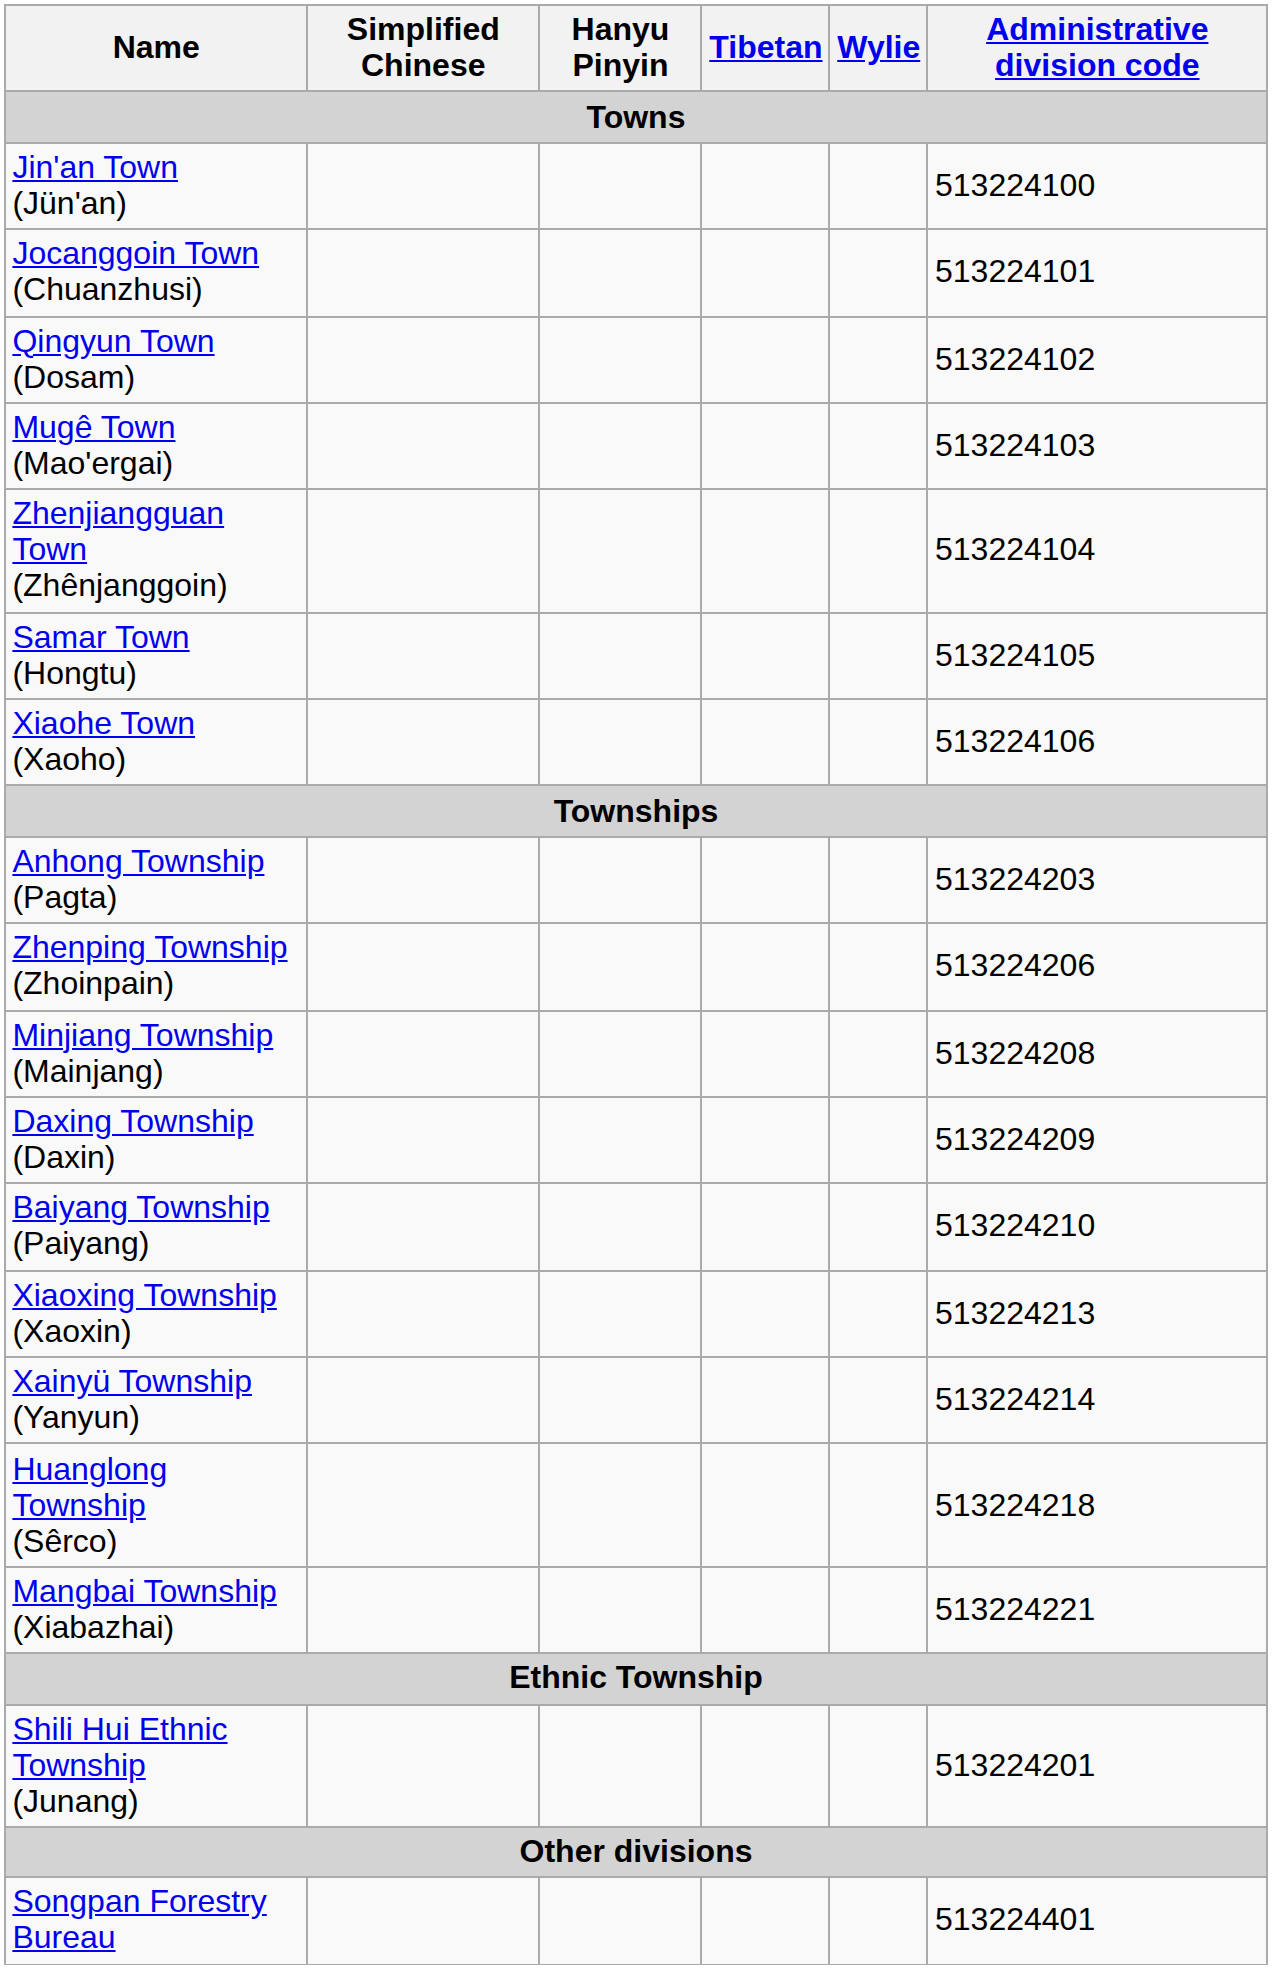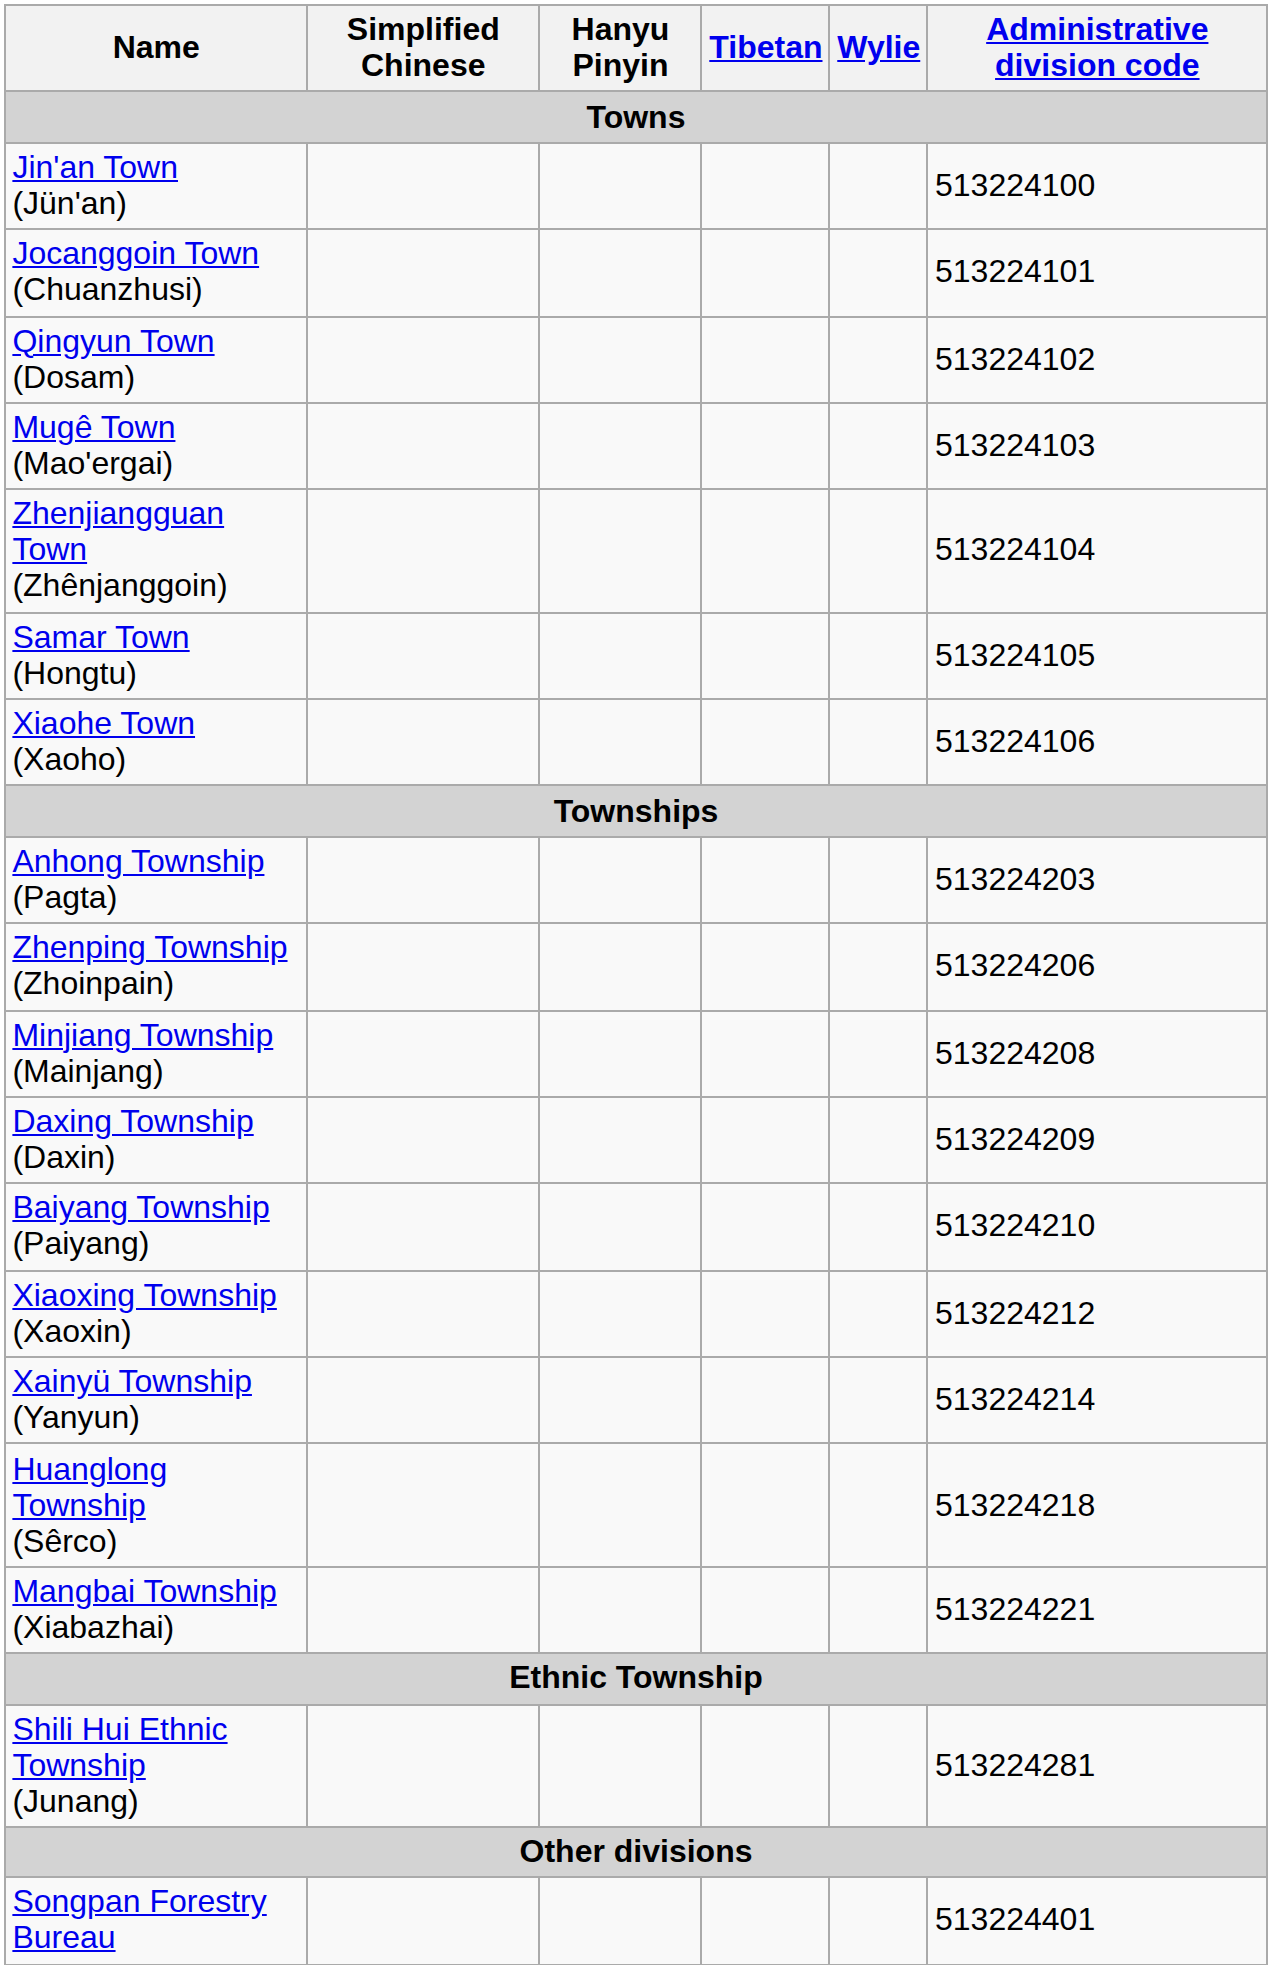 <table class="wikitable" align="center" style="width:50%; border="1">
 <tr>
 <th>Name</th>
 <th>Simplified Chinese</th>
 <th>Hanyu Pinyin</th>
 <th><a href='#'>Tibetan</a></th>
 <th><a href='#'>Wylie</a></th>
 <th><a href='#'>Administrative division code</a></th>
 </tr>
 <tr>
 <td colspan="7"  style="text-align:center; background:#d3d3d3;"><strong>Towns</strong></td>
 </tr>
 <tr --------->
 <td><a href='#'>Jin'an Town</a><br>(Jün'an)</td>
 <td></td>
 <td></td>
 <td></td>
 <td></td>
 <td>513224100</td>
 </tr>
 <tr>
 <td><a href='#'>Jocanggoin Town</a><br>(Chuanzhusi)</td>
 <td></td>
 <td></td>
 <td></td>
 <td></td>
 <td>513224101</td>
 </tr>
 <tr>
 <td><a href='#'>Qingyun Town</a><br>(Dosam)</td>
 <td></td>
 <td></td>
 <td></td>
 <td></td>
 <td>513224102</td>
 </tr>
 <tr>
 <td><a href='#'>Mugê Town</a><br>(Mao'ergai)</td>
 <td></td>
 <td></td>
 <td></td>
 <td></td>
 <td>513224103</td>
 </tr>
 <tr>
 <td><a href='#'>Zhenjiangguan Town</a><br>(Zhênjanggoin)</td>
 <td></td>
 <td></td>
 <td></td>
 <td></td>
 <td>513224104</td>
 </tr>
 <tr>
 <td><a href='#'>Samar Town</a><br>(Hongtu)</td>
 <td></td>
 <td></td>
 <td></td>
 <td></td>
 <td>513224105</td>
 </tr>
 <tr>
 <td><a href='#'>Xiaohe Town</a><br>(Xaoho)</td>
 <td></td>
 <td></td>
 <td></td>
 <td></td>
 <td>513224106</td>
 </tr>
 <tr --------->
 <td colspan="7"  style="text-align:center; background:#d3d3d3;"><strong>Townships</strong></td>
 </tr>
 <tr --------->
 <td><a href='#'>Anhong Township</a><br>(Pagta)</td>
 <td></td>
 <td></td>
 <td></td>
 <td></td>
 <td>513224203</td>
 </tr>
 <tr>
 <td><a href='#'>Zhenping Township</a><br>(Zhoinpain)</td>
 <td></td>
 <td></td>
 <td></td>
 <td></td>
 <td>513224206</td>
 </tr>
 <tr>
 <td><a href='#'>Minjiang Township</a><br>(Mainjang)</td>
 <td></td>
 <td></td>
 <td></td>
 <td></td>
 <td>513224208</td>
 </tr>
 <tr>
 <td><a href='#'>Daxing Township</a><br>(Daxin)</td>
 <td></td>
 <td></td>
 <td></td>
 <td></td>
 <td>513224209</td>
 </tr>
 <tr>
 <td><a href='#'>Baiyang Township</a><br>(Paiyang)</td>
 <td></td>
 <td></td>
 <td></td>
 <td></td>
 <td>513224210</td>
 </tr>
 <tr>
 <td><a href='#'>Xiaoxing Township</a><br>(Xaoxin)</td>
 <td></td>
 <td></td>
 <td></td>
 <td></td>
-<td>513224213</td>
+<td>513224212</td>
 </tr>
 <tr>
 <td><a href='#'>Xainyü Township</a><br>(Yanyun)</td>
 <td></td>
 <td></td>
 <td></td>
 <td></td>
 <td>513224214</td>
 </tr>
 <tr>
 <td><a href='#'>Huanglong Township</a><br>(Sêrco)</td>
 <td></td>
 <td></td>
 <td></td>
 <td></td>
 <td>513224218</td>
 </tr>
 <tr>
 <td><a href='#'>Mangbai Township</a><br>(Xiabazhai)</td>
 <td></td>
 <td></td>
 <td></td>
 <td></td>
 <td>513224221</td>
 </tr>
 <tr --------->
 <td colspan="7"  style="text-align:center; background:#d3d3d3;"><strong>Ethnic Township</strong></td>
 </tr>
 <tr --------->
 <td><a href='#'>Shili Hui Ethnic Township</a><br>(Junang)</td>
 <td></td>
 <td></td>
 <td></td>
 <td></td>
-<td>513224201</td>
+<td>513224281</td>
 </tr>
 <tr --------->
 <td colspan="7"  style="text-align:center; background:#d3d3d3;"><strong>Other divisions</strong></td>
 </tr>
 <tr --------->
 <td><a href='#'>Songpan Forestry Bureau</a></td>
 <td></td>
 <td></td>
 <td></td>
 <td></td>
 <td>513224401</td>
 </tr>
 <tr>
 </tr>
 </table>
